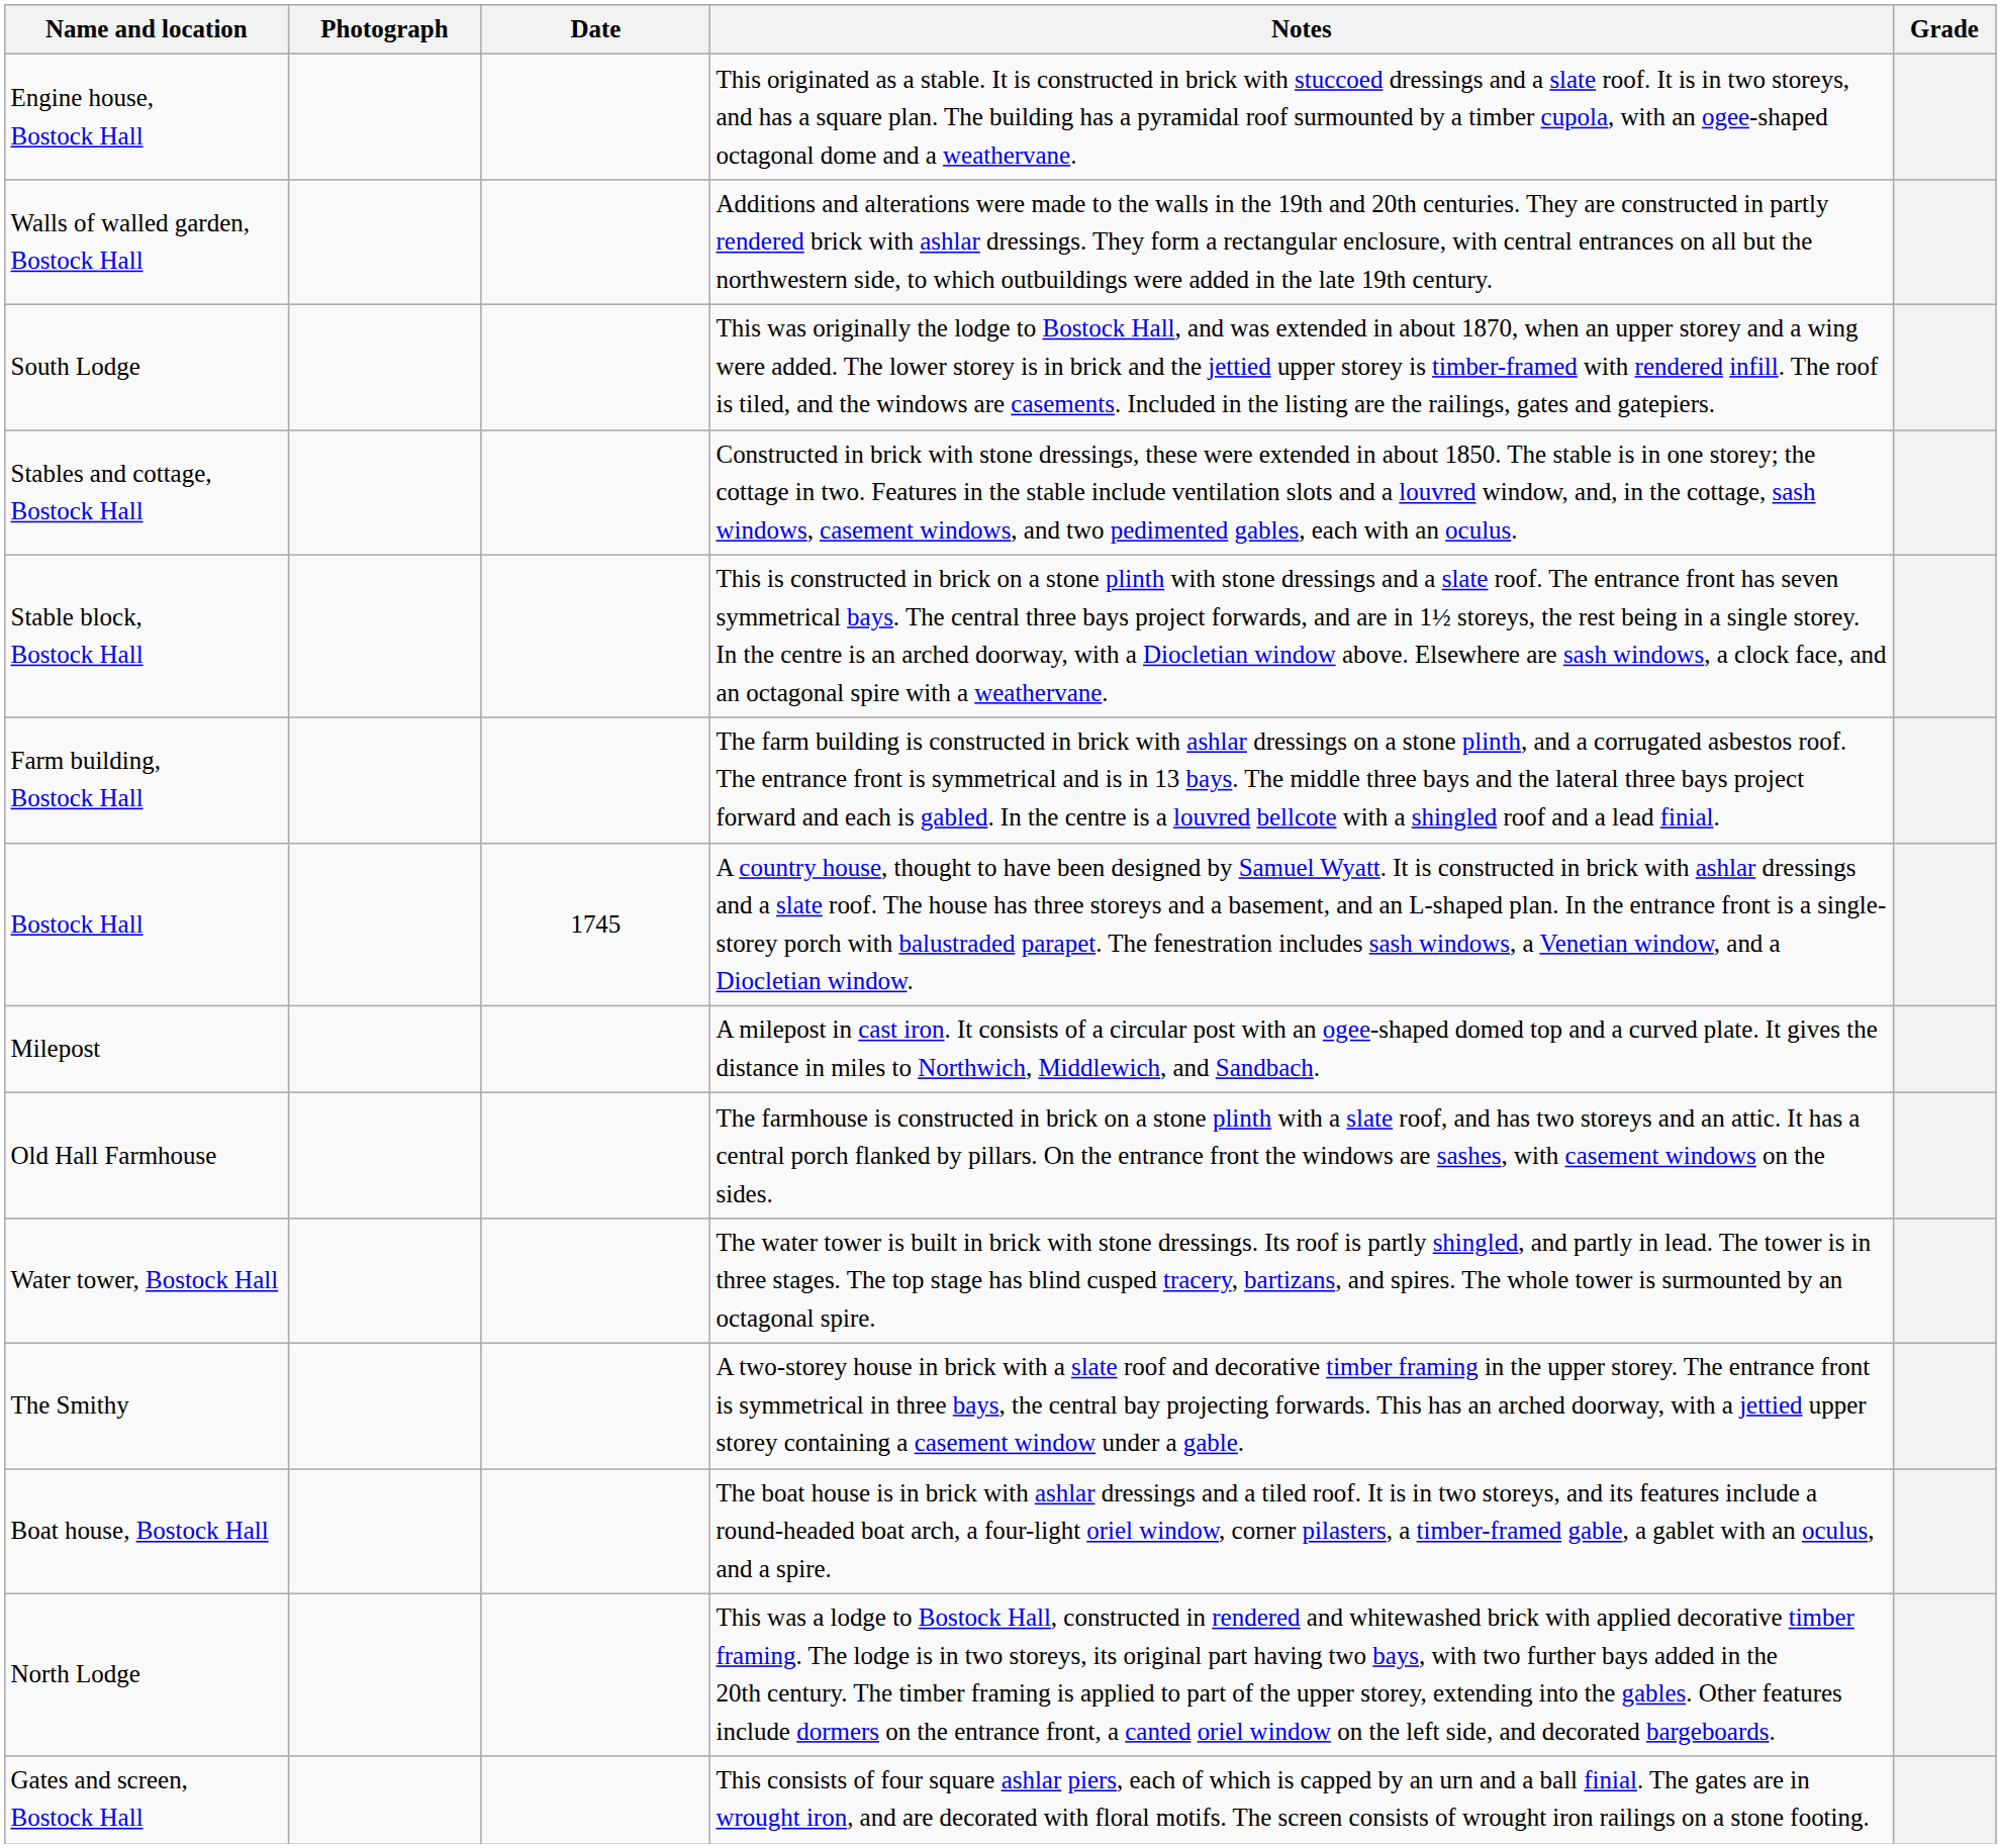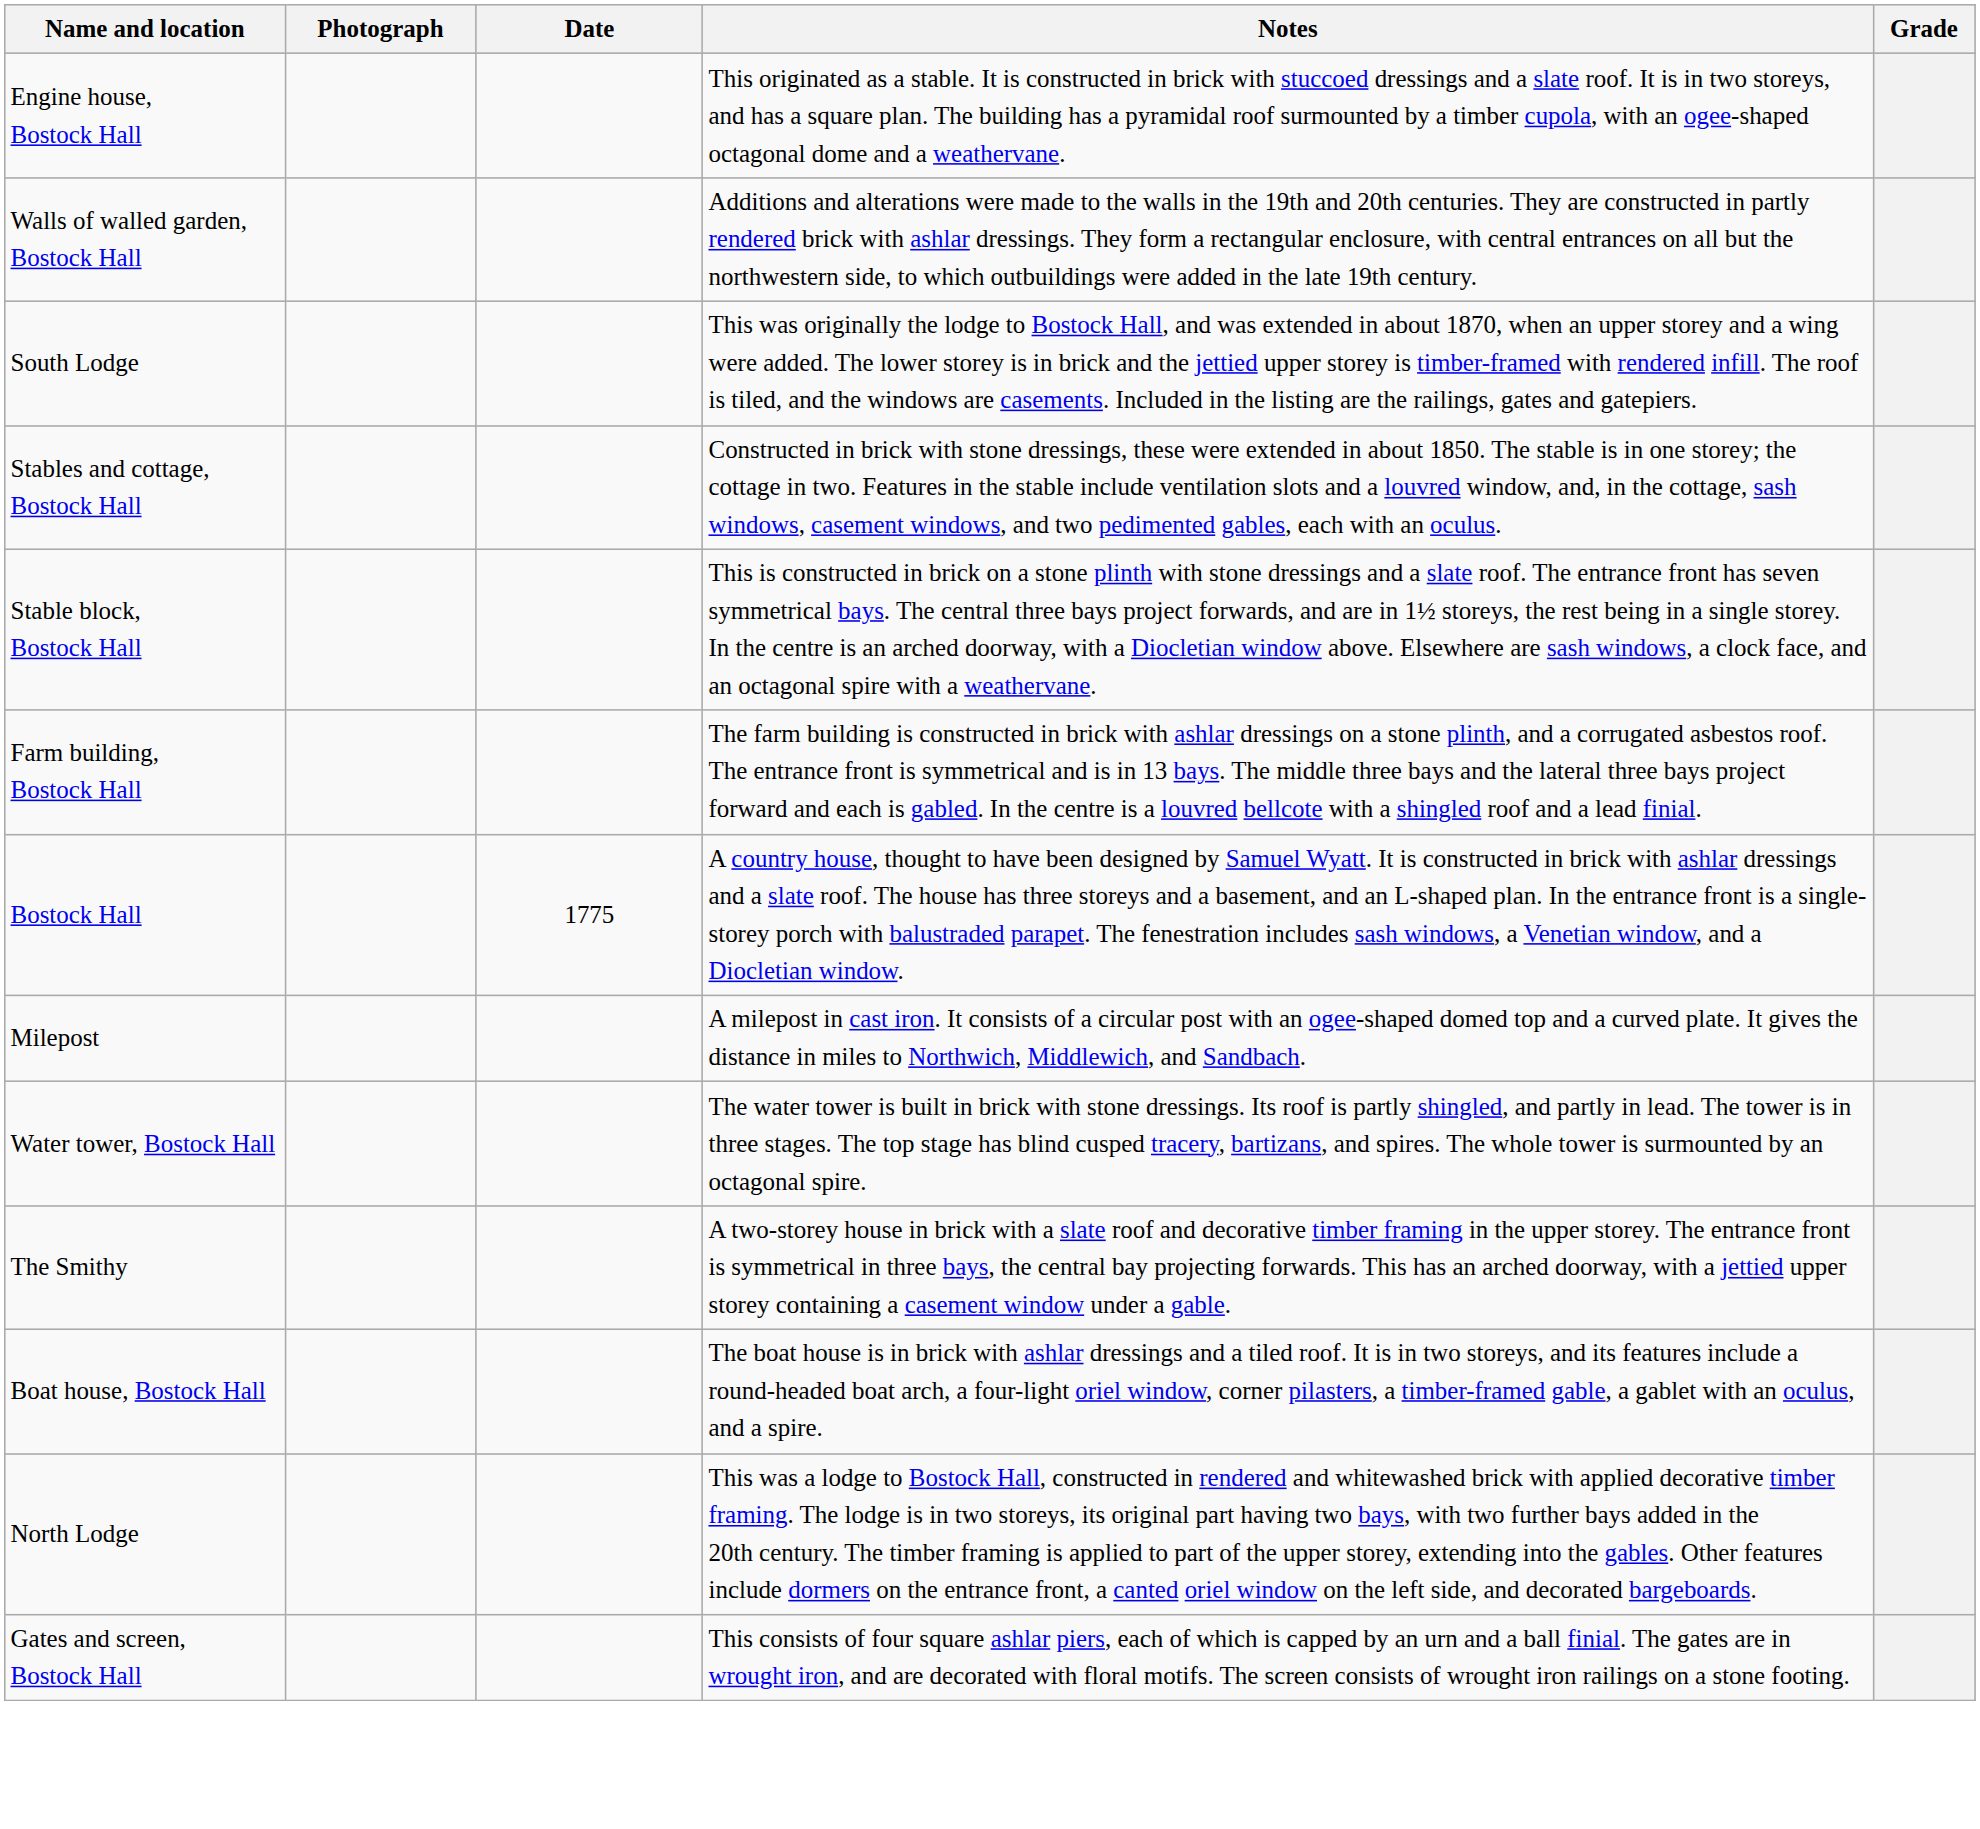 <table class="wikitable sortable plainrowheaders" style="width:100%;border:0px;text-align:left;line-height:150%;">
 <tr>
 <th scope="col" style="width:150px">Name and location</th>
 <th scope="col" style="width:100px" class="unsortable">Photograph</th>
 <th scope="col" style="width:120px">Date</th>
 <th scope="col" style="width:650px" class="unsortable">Notes</th>
 <th scope="col" style="width:50px">Grade</th>
 </tr>
 <tr>
 <td>Engine house,<br><a href='#'>Bostock Hall</a><br><small></small></td>
 <td></td>
 <td align="center"></td>
 <td>This originated as a stable. It is constructed in brick with <a href='#'>stuccoed</a> dressings and a <a href='#'>slate</a> roof. It is in two storeys, and has a square plan. The building has a pyramidal roof surmounted by a timber <a href='#'>cupola</a>, with an <a href='#'>ogee</a>-shaped octagonal dome and a <a href='#'>weathervane</a>.</td>
 <th></th>
 </tr>
 <tr>
 <td>Walls of walled garden,<br><a href='#'>Bostock Hall</a><br><small></small></td>
 <td></td>
 <td align="center"></td>
 <td>Additions and alterations were made to the walls in the 19th and 20th centuries. They are constructed in partly <a href='#'>rendered</a> brick with <a href='#'>ashlar</a> dressings. They form a rectangular enclosure, with central entrances on all but the northwestern side, to which outbuildings were added in the late 19th century.</td>
 <th></th>
 </tr>
 <tr>
 <td>South Lodge<br><small></small></td>
 <td></td>
 <td align="center"></td>
 <td>This was originally the lodge to <a href='#'>Bostock Hall</a>, and was extended in about 1870, when an upper storey and a wing were added. The lower storey is in brick and the <a href='#'>jettied</a> upper storey is <a href='#'>timber-framed</a> with <a href='#'>rendered</a> <a href='#'>infill</a>. The roof is tiled, and the windows are <a href='#'>casements</a>. Included in the listing are the railings, gates and gatepiers.</td>
 <th></th>
 </tr>
 <tr>
 <td>Stables and cottage, <a href='#'>Bostock Hall</a><br><small></small></td>
 <td></td>
 <td align="center"></td>
 <td>Constructed in brick with stone dressings, these were extended in about 1850. The stable is in one storey; the cottage in two. Features in the stable include ventilation slots and a <a href='#'>louvred</a> window, and, in the cottage, <a href='#'>sash windows</a>, <a href='#'>casement windows</a>, and two <a href='#'>pedimented</a> <a href='#'>gables</a>, each with an <a href='#'>oculus</a>.</td>
 <th></th>
 </tr>
 <tr>
 <td>Stable block,<br><a href='#'>Bostock Hall</a><br><small></small></td>
 <td></td>
 <td align="center"></td>
 <td>This is constructed in brick on a stone <a href='#'>plinth</a> with stone dressings and a <a href='#'>slate</a> roof. The entrance front has seven symmetrical <a href='#'>bays</a>. The central three bays project forwards, and are in 1½ storeys, the rest being in a single storey. In the centre is an arched doorway, with a <a href='#'>Diocletian window</a> above. Elsewhere are <a href='#'>sash windows</a>, a clock face, and an octagonal spire with a <a href='#'>weathervane</a>.</td>
 <th></th>
 </tr>
 <tr>
 <td>Farm building,<br><a href='#'>Bostock Hall</a><br><small></small></td>
 <td></td>
 <td align="center"></td>
 <td>The farm building is constructed in brick with <a href='#'>ashlar</a> dressings on a stone <a href='#'>plinth</a>, and a corrugated asbestos roof. The entrance front is symmetrical and is in 13 <a href='#'>bays</a>. The middle three bays and the lateral three bays project forward and each is <a href='#'>gabled</a>. In the centre is a <a href='#'>louvred</a> <a href='#'>bellcote</a> with a <a href='#'>shingled</a> roof and a lead <a href='#'>finial</a>.</td>
 <th></th>
 </tr>
 <tr>
 <td><a href='#'>Bostock Hall</a><br><small></small></td>
 <td></td>
-<td align="center">1745</td>
+<td align="center">1775</td>
 <td>A <a href='#'>country house</a>, thought to have been designed by <a href='#'>Samuel Wyatt</a>. It is constructed in brick with <a href='#'>ashlar</a> dressings and a <a href='#'>slate</a> roof. The house has three storeys and a basement, and an L-shaped plan. In the entrance front is a single-storey porch with <a href='#'>balustraded</a> <a href='#'>parapet</a>. The fenestration includes <a href='#'>sash windows</a>, a <a href='#'>Venetian window</a>, and a <a href='#'>Diocletian window</a>.</td>
 <th></th>
 </tr>
 <tr>
 <td>Milepost<br><small></small></td>
 <td></td>
 <td align="center"></td>
 <td>A milepost in <a href='#'>cast iron</a>. It consists of a circular post with an <a href='#'>ogee</a>-shaped domed top and a curved plate. It gives the distance in miles to <a href='#'>Northwich</a>, <a href='#'>Middlewich</a>, and <a href='#'>Sandbach</a>.</td>
-<th></th>
-</tr>
-<tr>
-<td>Old Hall Farmhouse<br><small></small></td>
-<td></td>
-<td align="center"></td>
-<td>The farmhouse is constructed in brick on a stone <a href='#'>plinth</a> with a <a href='#'>slate</a> roof, and has two storeys and an attic. It has a central porch flanked by pillars. On the entrance front the windows are <a href='#'>sashes</a>, with <a href='#'>casement windows</a> on the sides.</td>
 <th></th>
 </tr>
 <tr>
 <td>Water tower, <a href='#'>Bostock Hall</a><br><small></small></td>
 <td></td>
 <td align="center"></td>
 <td>The water tower is built in brick with stone dressings. Its roof is partly <a href='#'>shingled</a>, and partly in lead. The tower is in three stages. The top stage has blind cusped <a href='#'>tracery</a>, <a href='#'>bartizans</a>, and spires. The whole tower is surmounted by an octagonal spire.</td>
 <th></th>
 </tr>
 <tr>
 <td>The Smithy<br><small></small></td>
 <td></td>
 <td align="center"></td>
 <td>A two-storey house in brick with a <a href='#'>slate</a> roof and decorative <a href='#'>timber framing</a> in the upper storey. The entrance front is symmetrical in three <a href='#'>bays</a>, the central bay projecting forwards. This has an arched doorway, with a <a href='#'>jettied</a> upper storey containing a <a href='#'>casement window</a> under a <a href='#'>gable</a>.</td>
 <th></th>
 </tr>
 <tr>
 <td>Boat house, <a href='#'>Bostock Hall</a><br><small></small></td>
 <td></td>
 <td align="center"></td>
 <td>The boat house is in brick with <a href='#'>ashlar</a> dressings and a tiled roof. It is in two storeys, and its features include a round-headed boat arch, a four-light <a href='#'>oriel window</a>, corner <a href='#'>pilasters</a>, a <a href='#'>timber-framed</a> <a href='#'>gable</a>, a gablet with an <a href='#'>oculus</a>, and a spire.</td>
 <th></th>
 </tr>
 <tr>
 <td>North Lodge<br><small></small></td>
 <td></td>
 <td align="center"></td>
 <td>This was a lodge to <a href='#'>Bostock Hall</a>, constructed in <a href='#'>rendered</a> and whitewashed brick with applied decorative <a href='#'>timber framing</a>. The lodge is in two storeys, its original part having two <a href='#'>bays</a>, with two further bays added in the 20th century. The timber framing is applied to part of the upper storey, extending into the <a href='#'>gables</a>. Other features include <a href='#'>dormers</a> on the entrance front, a <a href='#'>canted</a> <a href='#'>oriel window</a> on the left side, and decorated <a href='#'>bargeboards</a>.</td>
 <th></th>
 </tr>
 <tr>
 <td>Gates and screen,<br><a href='#'>Bostock Hall</a><br><small></small></td>
 <td></td>
 <td align="center"></td>
 <td>This consists of four square <a href='#'>ashlar</a> <a href='#'>piers</a>, each of which is capped by an urn and a ball <a href='#'>finial</a>. The gates are in <a href='#'>wrought iron</a>, and are decorated with floral motifs. The screen consists of wrought iron railings on a stone footing.</td>
 <th></th>
 </tr>
 <tr>
 </tr>
 </table>
